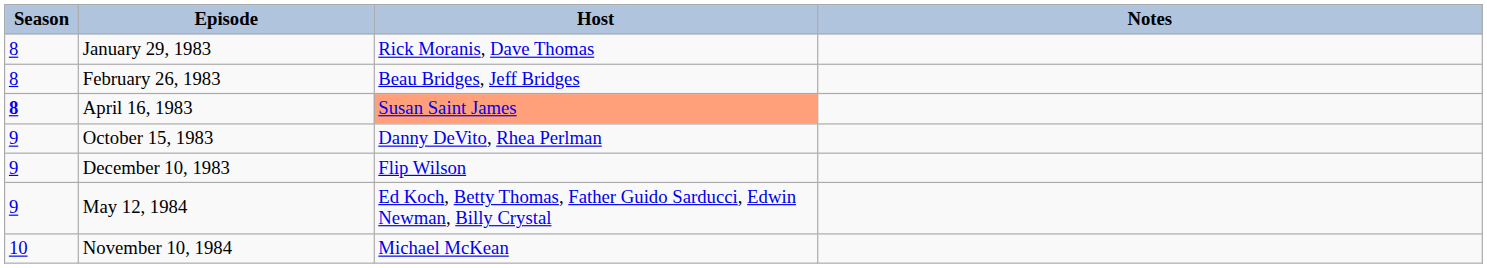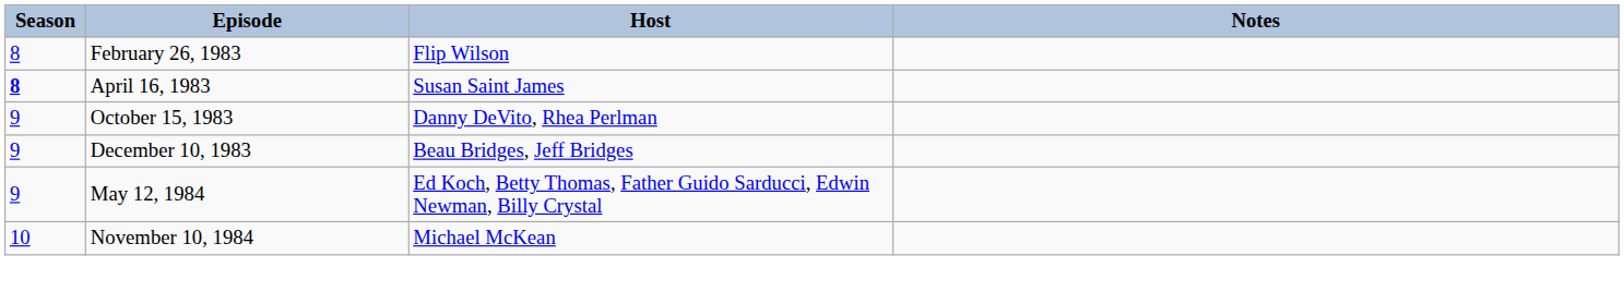 <table class="wikitable" style="width:100%;">
 <tr>
 <th style="background:#B0C4DE;" width="5%">Season</th>
 <th style="background:#B0C4DE;" width="20%">Episode</th>
 <th style="background:#B0C4DE;" width="30%">Host</th>
 <th style="background:#B0C4DE;" width="45%">Notes</th>
 </tr>
 <tr>
 <td><a href='#'>8</a></td>
-<td>January 29, 1983</td>
-<td><a href='#'>Rick Moranis</a>, <a href='#'>Dave Thomas</a></td>
-<td></td>
-</tr>
-<tr>
-<td><a href='#'>8</a></td>
 <td>February 26, 1983</td>
-<td><a href='#'>Beau Bridges</a>, <a href='#'>Jeff Bridges</a></td>
+<td><a href='#'>Flip Wilson</a></td>
 <td></td>
 </tr>
 <tr>
 <td><strong><a href='#'>8</a></strong></td>
 <td>April 16, 1983</td>
-<td style="background: lightsalmon;"><a href='#'>Susan Saint James</a></td>
+<td><a href='#'>Susan Saint James</a></td>
 <td></td>
 </tr>
 <tr>
 <td><a href='#'>9</a></td>
 <td>October 15, 1983</td>
 <td><a href='#'>Danny DeVito</a>, <a href='#'>Rhea Perlman</a></td>
 <td></td>
 </tr>
 <tr>
 <td><a href='#'>9</a></td>
 <td>December 10, 1983</td>
-<td><a href='#'>Flip Wilson</a></td>
+<td><a href='#'>Beau Bridges</a>, <a href='#'>Jeff Bridges</a></td>
 <td></td>
 </tr>
 <tr>
 <td><a href='#'>9</a></td>
 <td>May 12, 1984</td>
 <td><a href='#'>Ed Koch</a>, <a href='#'>Betty Thomas</a>, <a href='#'>Father Guido Sarducci</a>, <a href='#'>Edwin Newman</a>, <a href='#'>Billy Crystal</a></td>
 <td></td>
 </tr>
 <tr>
 <td><a href='#'>10</a></td>
 <td>November 10, 1984</td>
 <td><a href='#'>Michael McKean</a></td>
 <td></td>
 </tr>
 </table>
